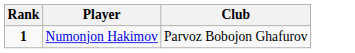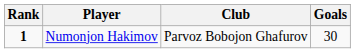 <table class="wikitable" style="text-align:center">
 <tr>
 <th>Rank</th>
 <th>Player</th>
 <th>Club</th>
+<th>Goals</th>
 </tr>
 <tr>
 <td><strong>1</strong></td>
 <td align="left"> <a href='#'>Numonjon Hakimov</a></td>
 <td align="left">Parvoz Bobojon Ghafurov</td>
+<td>30</td>
 </tr>
 </table>
